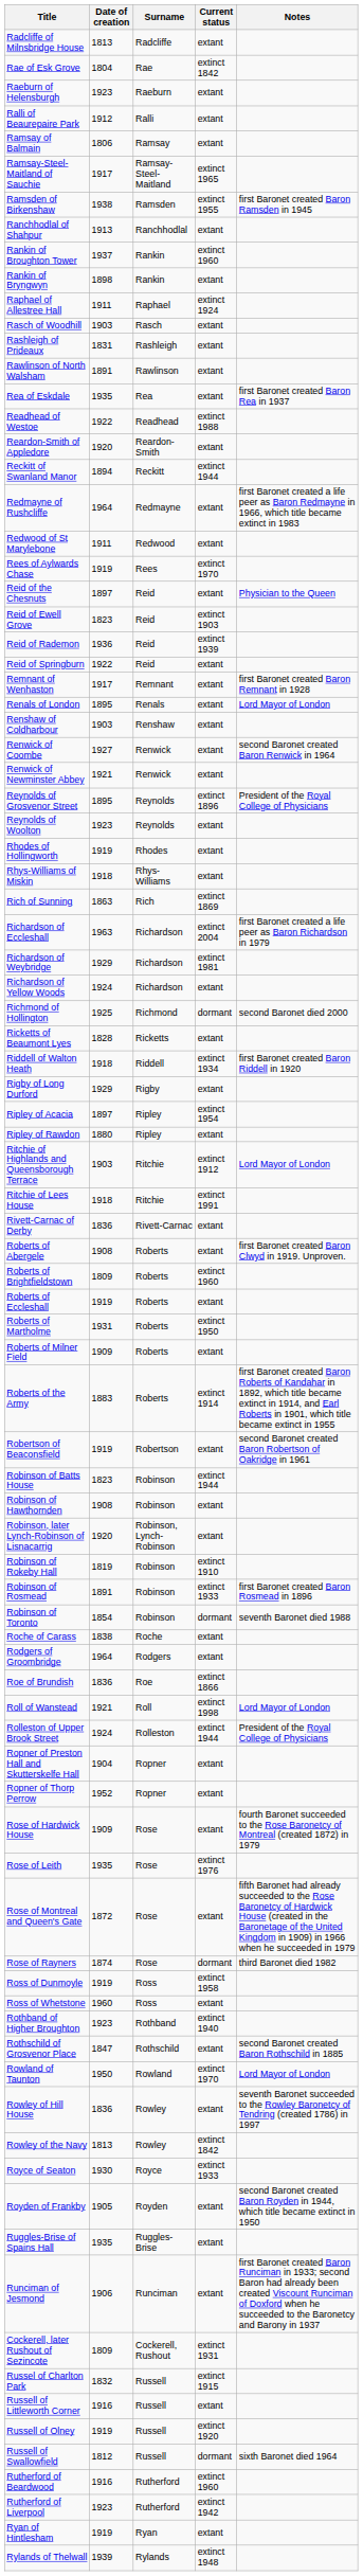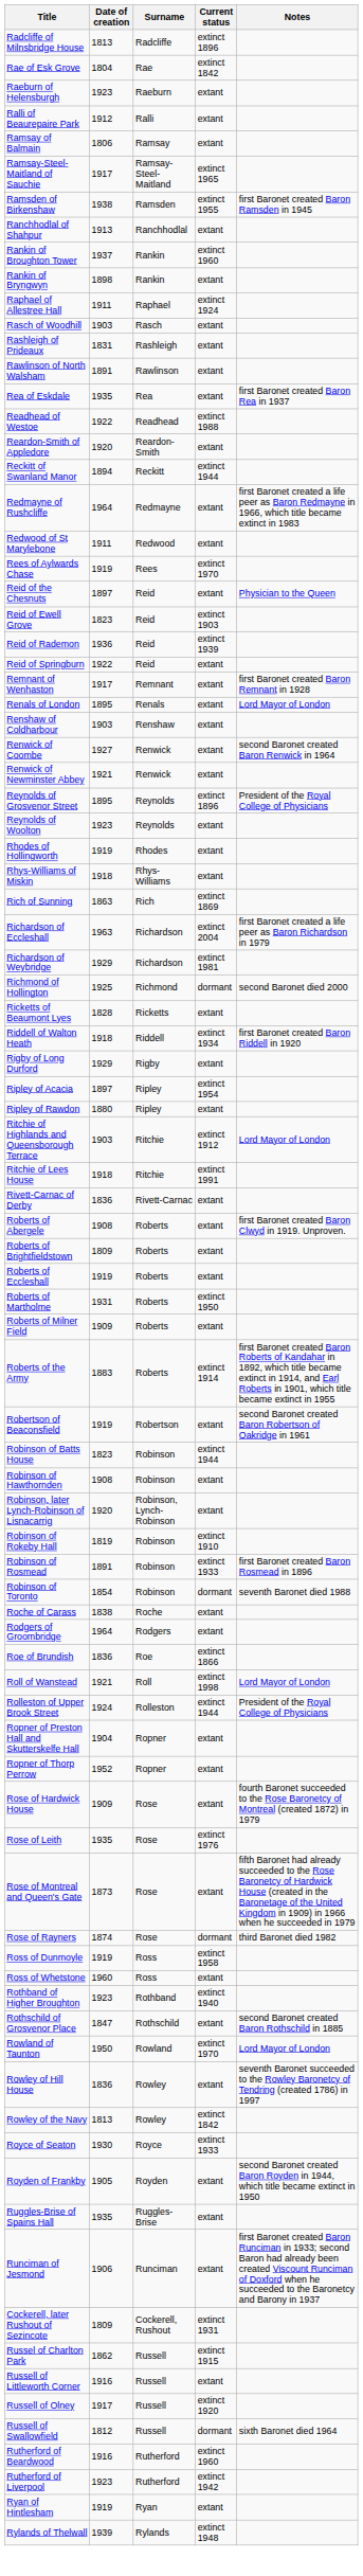 <table class="wikitable">
 <tr>
 <th>Title</th>
 <th>Date of creation</th>
 <th>Surname</th>
 <th>Current status</th>
 <th>Notes</th>
 </tr>
 <tr>
 <td><a href='#'>Radcliffe of Milnsbridge House</a></td>
 <td>1813</td>
 <td>Radcliffe</td>
-<td>extant</td>
+<td>extinct 1896</td>
 <td></td>
 </tr>
 <tr>
 <td><a href='#'>Rae of Esk Grove</a></td>
 <td>1804</td>
 <td>Rae</td>
 <td>extinct 1842</td>
 <td></td>
 </tr>
 <tr>
 <td><a href='#'>Raeburn of Helensburgh</a></td>
 <td>1923</td>
 <td>Raeburn</td>
 <td>extant</td>
 <td></td>
 </tr>
 <tr>
 <td><a href='#'>Ralli of Beaurepaire Park</a></td>
 <td>1912</td>
 <td>Ralli</td>
 <td>extant</td>
 <td></td>
 </tr>
 <tr>
 <td><a href='#'>Ramsay of Balmain</a></td>
 <td>1806</td>
 <td>Ramsay</td>
 <td>extant</td>
 <td></td>
 </tr>
 <tr>
 <td><a href='#'>Ramsay-Steel-Maitland of Sauchie</a></td>
 <td>1917</td>
 <td>Ramsay-Steel-Maitland</td>
 <td>extinct 1965</td>
 <td></td>
 </tr>
 <tr>
 <td><a href='#'>Ramsden of Birkenshaw</a></td>
 <td>1938</td>
 <td>Ramsden</td>
 <td>extinct 1955</td>
 <td>first Baronet created <a href='#'>Baron Ramsden</a> in 1945</td>
 </tr>
 <tr>
 <td><a href='#'>Ranchhodlal of Shahpur</a></td>
 <td>1913</td>
 <td>Ranchhodlal</td>
 <td>extant</td>
 <td></td>
 </tr>
 <tr>
 <td><a href='#'>Rankin of Broughton Tower</a></td>
 <td>1937</td>
 <td>Rankin</td>
 <td>extinct 1960</td>
 <td></td>
 </tr>
 <tr>
 <td><a href='#'>Rankin of Bryngwyn</a></td>
 <td>1898</td>
 <td>Rankin</td>
 <td>extant</td>
 <td></td>
 </tr>
 <tr>
 <td><a href='#'>Raphael of Allestree Hall</a></td>
 <td>1911</td>
 <td>Raphael</td>
 <td>extinct 1924</td>
 <td></td>
 </tr>
 <tr>
 <td><a href='#'>Rasch of Woodhill</a></td>
 <td>1903</td>
 <td>Rasch</td>
 <td>extant</td>
 <td></td>
 </tr>
 <tr>
 <td><a href='#'>Rashleigh of Prideaux</a></td>
 <td>1831</td>
 <td>Rashleigh</td>
 <td>extant</td>
 <td></td>
 </tr>
 <tr>
 <td><a href='#'>Rawlinson of North Walsham</a></td>
 <td>1891</td>
 <td>Rawlinson</td>
 <td>extant</td>
 <td></td>
 </tr>
 <tr>
 <td><a href='#'>Rea of Eskdale</a></td>
 <td>1935</td>
 <td>Rea</td>
 <td>extant</td>
 <td>first Baronet created <a href='#'>Baron Rea</a> in 1937</td>
 </tr>
 <tr>
 <td><a href='#'>Readhead of Westoe</a></td>
 <td>1922</td>
 <td>Readhead</td>
 <td>extinct 1988</td>
 <td></td>
 </tr>
 <tr>
 <td><a href='#'>Reardon-Smith of Appledore</a></td>
 <td>1920</td>
 <td>Reardon-Smith</td>
 <td>extant</td>
 <td></td>
 </tr>
 <tr>
 <td><a href='#'>Reckitt of Swanland Manor</a></td>
 <td>1894</td>
 <td>Reckitt</td>
 <td>extinct 1944</td>
 <td></td>
 </tr>
 <tr>
 <td><a href='#'>Redmayne of Rushcliffe</a></td>
 <td>1964</td>
 <td>Redmayne</td>
 <td>extant</td>
 <td>first Baronet created a life peer as <a href='#'>Baron Redmayne</a> in 1966, which title became extinct in 1983</td>
 </tr>
 <tr>
 <td><a href='#'>Redwood of St Marylebone</a></td>
 <td>1911</td>
 <td>Redwood</td>
 <td>extant</td>
 <td></td>
 </tr>
 <tr>
 <td><a href='#'>Rees of Aylwards Chase</a></td>
 <td>1919</td>
 <td>Rees</td>
 <td>extinct 1970</td>
 <td></td>
 </tr>
 <tr>
 <td><a href='#'>Reid of the Chesnuts</a></td>
 <td>1897</td>
 <td>Reid</td>
 <td>extant</td>
 <td><a href='#'>Physician to the Queen</a></td>
 </tr>
 <tr>
 <td><a href='#'>Reid of Ewell Grove</a></td>
 <td>1823</td>
 <td>Reid</td>
 <td>extinct 1903</td>
 <td></td>
 </tr>
 <tr>
 <td><a href='#'>Reid of Rademon</a></td>
 <td>1936</td>
 <td>Reid</td>
 <td>extinct 1939</td>
 <td></td>
 </tr>
 <tr>
 <td><a href='#'>Reid of Springburn</a></td>
 <td>1922</td>
 <td>Reid</td>
 <td>extant</td>
 <td></td>
 </tr>
 <tr>
 <td><a href='#'>Remnant of Wenhaston</a></td>
 <td>1917</td>
 <td>Remnant</td>
 <td>extant</td>
 <td>first Baronet created <a href='#'>Baron Remnant</a> in 1928</td>
 </tr>
 <tr>
 <td><a href='#'>Renals of London</a></td>
 <td>1895</td>
 <td>Renals</td>
 <td>extant</td>
 <td><a href='#'>Lord Mayor of London</a></td>
 </tr>
 <tr>
 <td><a href='#'>Renshaw of Coldharbour</a></td>
 <td>1903</td>
 <td>Renshaw</td>
 <td>extant</td>
 <td></td>
 </tr>
 <tr>
 <td><a href='#'>Renwick of Coombe</a></td>
 <td>1927</td>
 <td>Renwick</td>
 <td>extant</td>
 <td>second Baronet created <a href='#'>Baron Renwick</a> in 1964</td>
 </tr>
 <tr>
 <td><a href='#'>Renwick of Newminster Abbey</a></td>
 <td>1921</td>
 <td>Renwick</td>
 <td>extant</td>
 <td></td>
 </tr>
 <tr>
 <td><a href='#'>Reynolds of Grosvenor Street</a></td>
 <td>1895</td>
 <td>Reynolds</td>
 <td>extinct 1896</td>
 <td>President of the <a href='#'>Royal College of Physicians</a></td>
 </tr>
 <tr>
 <td><a href='#'>Reynolds of Woolton</a></td>
 <td>1923</td>
 <td>Reynolds</td>
 <td>extant</td>
 <td></td>
 </tr>
 <tr>
 <td><a href='#'>Rhodes of Hollingworth</a></td>
 <td>1919</td>
 <td>Rhodes</td>
 <td>extant</td>
 <td></td>
 </tr>
 <tr>
 <td><a href='#'>Rhys-Williams of Miskin</a></td>
 <td>1918</td>
 <td>Rhys-Williams</td>
 <td>extant</td>
 <td></td>
 </tr>
 <tr>
 <td><a href='#'>Rich of Sunning</a></td>
 <td>1863</td>
 <td>Rich</td>
 <td>extinct 1869</td>
 <td></td>
 </tr>
 <tr>
 <td><a href='#'>Richardson of Eccleshall</a></td>
 <td>1963</td>
 <td>Richardson</td>
 <td>extinct 2004</td>
 <td>first Baronet created a life peer as <a href='#'>Baron Richardson</a> in 1979</td>
 </tr>
 <tr>
 <td><a href='#'>Richardson of Weybridge</a></td>
 <td>1929</td>
 <td>Richardson</td>
 <td>extinct 1981</td>
 <td></td>
 </tr>
 <tr>
-<td><a href='#'>Richardson of Yellow Woods</a></td>
-<td>1924</td>
-<td>Richardson</td>
-<td>extant</td>
-<td></td>
-</tr>
-<tr>
 <td><a href='#'>Richmond of Hollington</a></td>
 <td>1925</td>
 <td>Richmond</td>
 <td>dormant</td>
 <td>second Baronet died 2000</td>
 </tr>
 <tr>
 <td><a href='#'>Ricketts of Beaumont Lyes</a></td>
 <td>1828</td>
 <td>Ricketts</td>
 <td>extant</td>
 <td></td>
 </tr>
 <tr>
 <td><a href='#'>Riddell of Walton Heath</a></td>
 <td>1918</td>
 <td>Riddell</td>
 <td>extinct 1934</td>
 <td>first Baronet created <a href='#'>Baron Riddell</a> in 1920</td>
 </tr>
 <tr>
 <td><a href='#'>Rigby of Long Durford</a></td>
 <td>1929</td>
 <td>Rigby</td>
 <td>extant</td>
 <td></td>
 </tr>
 <tr>
 <td><a href='#'>Ripley of Acacia</a></td>
 <td>1897</td>
 <td>Ripley</td>
 <td>extinct 1954</td>
 <td></td>
 </tr>
 <tr>
 <td><a href='#'>Ripley of Rawdon</a></td>
 <td>1880</td>
 <td>Ripley</td>
 <td>extant</td>
 <td></td>
 </tr>
 <tr>
 <td><a href='#'>Ritchie of Highlands and Queensborough Terrace</a></td>
 <td>1903</td>
 <td>Ritchie</td>
 <td>extinct 1912</td>
 <td><a href='#'>Lord Mayor of London</a></td>
 </tr>
 <tr>
 <td><a href='#'>Ritchie of Lees House</a></td>
 <td>1918</td>
 <td>Ritchie</td>
 <td>extinct 1991</td>
 <td></td>
 </tr>
 <tr>
 <td><a href='#'>Rivett-Carnac of Derby</a></td>
 <td>1836</td>
 <td>Rivett-Carnac</td>
 <td>extant</td>
 <td></td>
 </tr>
 <tr>
 <td><a href='#'>Roberts of Abergele</a></td>
 <td>1908</td>
 <td>Roberts</td>
 <td>extant</td>
 <td>first Baronet created <a href='#'>Baron Clwyd</a> in 1919. Unproven.</td>
 </tr>
 <tr>
 <td><a href='#'>Roberts of Brightfieldstown</a></td>
 <td>1809</td>
 <td>Roberts</td>
-<td>extinct 1960</td>
+<td>extant</td>
 <td></td>
 </tr>
 <tr>
 <td><a href='#'>Roberts of Eccleshall</a></td>
 <td>1919</td>
 <td>Roberts</td>
 <td>extant</td>
 <td></td>
 </tr>
 <tr>
 <td><a href='#'>Roberts of Martholme</a></td>
 <td>1931</td>
 <td>Roberts</td>
 <td>extinct 1950</td>
 <td></td>
 </tr>
 <tr>
 <td><a href='#'>Roberts of Milner Field</a></td>
 <td>1909</td>
 <td>Roberts</td>
 <td>extant</td>
 <td></td>
 </tr>
 <tr>
 <td><a href='#'>Roberts of the Army</a></td>
 <td>1883</td>
 <td>Roberts</td>
 <td>extinct 1914</td>
 <td>first Baronet created <a href='#'>Baron Roberts of Kandahar</a> in 1892, which title became extinct in 1914, and <a href='#'>Earl Roberts</a> in 1901, which title became extinct in 1955</td>
 </tr>
 <tr>
 <td><a href='#'>Robertson of Beaconsfield</a></td>
 <td>1919</td>
 <td>Robertson</td>
 <td>extant</td>
 <td>second Baronet created <a href='#'>Baron Robertson of Oakridge</a> in 1961</td>
 </tr>
 <tr>
 <td><a href='#'>Robinson of Batts House</a></td>
 <td>1823</td>
 <td>Robinson</td>
 <td>extinct 1944</td>
 <td></td>
 </tr>
 <tr>
 <td><a href='#'>Robinson of Hawthornden</a></td>
 <td>1908</td>
 <td>Robinson</td>
 <td>extant</td>
 <td></td>
 </tr>
 <tr>
 <td><a href='#'>Robinson, later Lynch-Robinson of Lisnacarrig</a></td>
 <td>1920</td>
 <td>Robinson, Lynch-Robinson</td>
 <td>extant</td>
 <td></td>
 </tr>
 <tr>
 <td><a href='#'>Robinson of Rokeby Hall</a></td>
 <td>1819</td>
 <td>Robinson</td>
 <td>extinct 1910</td>
 <td></td>
 </tr>
 <tr>
 <td><a href='#'>Robinson of Rosmead</a></td>
 <td>1891</td>
 <td>Robinson</td>
 <td>extinct 1933</td>
 <td>first Baronet created <a href='#'>Baron Rosmead</a> in 1896</td>
 </tr>
 <tr>
 <td><a href='#'>Robinson of Toronto</a></td>
 <td>1854</td>
 <td>Robinson</td>
 <td>dormant</td>
 <td>seventh Baronet died 1988</td>
 </tr>
 <tr>
 <td><a href='#'>Roche of Carass</a></td>
 <td>1838</td>
 <td>Roche</td>
 <td>extant</td>
 <td></td>
 </tr>
 <tr>
 <td><a href='#'>Rodgers of Groombridge</a></td>
 <td>1964</td>
 <td>Rodgers</td>
 <td>extant</td>
 <td></td>
 </tr>
 <tr>
 <td><a href='#'>Roe of Brundish</a></td>
 <td>1836</td>
 <td>Roe</td>
 <td>extinct 1866</td>
 <td></td>
 </tr>
 <tr>
 <td><a href='#'>Roll of Wanstead</a></td>
 <td>1921</td>
 <td>Roll</td>
 <td>extinct 1998</td>
 <td><a href='#'>Lord Mayor of London</a></td>
 </tr>
 <tr>
 <td><a href='#'>Rolleston of Upper Brook Street</a></td>
 <td>1924</td>
 <td>Rolleston</td>
 <td>extinct 1944</td>
 <td>President of the <a href='#'>Royal College of Physicians</a></td>
 </tr>
 <tr>
 <td><a href='#'>Ropner of Preston Hall and Skutterskelfe Hall</a></td>
 <td>1904</td>
 <td>Ropner</td>
 <td>extant</td>
 <td></td>
 </tr>
 <tr>
 <td><a href='#'>Ropner of Thorp Perrow</a></td>
 <td>1952</td>
 <td>Ropner</td>
 <td>extant</td>
 <td></td>
 </tr>
 <tr>
 <td><a href='#'>Rose of Hardwick House</a></td>
 <td>1909</td>
 <td>Rose</td>
 <td>extant</td>
 <td>fourth Baronet succeeded to the <a href='#'>Rose Baronetcy of Montreal</a> (created 1872) in 1979</td>
 </tr>
 <tr>
 <td><a href='#'>Rose of Leith</a></td>
 <td>1935</td>
 <td>Rose</td>
 <td>extinct 1976</td>
 <td></td>
 </tr>
 <tr>
 <td><a href='#'>Rose of Montreal and Queen's Gate</a></td>
-<td>1872</td>
+<td>1873</td>
 <td>Rose</td>
 <td>extant</td>
 <td>fifth Baronet had already succeeded to the <a href='#'>Rose Baronetcy of Hardwick House</a> (created in the <a href='#'>Baronetage of the United Kingdom</a> in 1909) in 1966 when he succeeded in 1979</td>
 </tr>
 <tr>
 <td><a href='#'>Rose of Rayners</a></td>
 <td>1874</td>
 <td>Rose</td>
 <td>dormant</td>
 <td>third Baronet died 1982</td>
 </tr>
 <tr>
 <td><a href='#'>Ross of Dunmoyle</a></td>
 <td>1919</td>
 <td>Ross</td>
 <td>extinct 1958</td>
 <td></td>
 </tr>
 <tr>
 <td><a href='#'>Ross of Whetstone</a></td>
 <td>1960</td>
 <td>Ross</td>
 <td>extant</td>
 <td></td>
 </tr>
 <tr>
 <td><a href='#'>Rothband of Higher Broughton</a></td>
 <td>1923</td>
 <td>Rothband</td>
 <td>extinct 1940</td>
 <td></td>
 </tr>
 <tr>
 <td><a href='#'>Rothschild of Grosvenor Place</a></td>
 <td>1847</td>
 <td>Rothschild</td>
 <td>extant</td>
 <td>second Baronet created <a href='#'>Baron Rothschild</a> in 1885</td>
 </tr>
 <tr>
 <td><a href='#'>Rowland of Taunton</a></td>
 <td>1950</td>
 <td>Rowland</td>
 <td>extinct 1970</td>
 <td><a href='#'>Lord Mayor of London</a></td>
 </tr>
 <tr>
 <td><a href='#'>Rowley of Hill House</a></td>
 <td>1836</td>
 <td>Rowley</td>
 <td>extant</td>
 <td>seventh Baronet succeeded to the <a href='#'>Rowley Baronetcy of Tendring</a> (created 1786) in 1997</td>
 </tr>
 <tr>
 <td><a href='#'>Rowley of the Navy</a></td>
 <td>1813</td>
 <td>Rowley</td>
 <td>extinct 1842</td>
 <td></td>
 </tr>
 <tr>
 <td><a href='#'>Royce of Seaton</a></td>
 <td>1930</td>
 <td>Royce</td>
 <td>extinct 1933</td>
 <td></td>
 </tr>
 <tr>
 <td><a href='#'>Royden of Frankby</a></td>
 <td>1905</td>
 <td>Royden</td>
 <td>extant</td>
 <td>second Baronet created <a href='#'>Baron Royden</a> in 1944, which title became extinct in 1950</td>
 </tr>
 <tr>
 <td><a href='#'>Ruggles-Brise of Spains Hall</a></td>
 <td>1935</td>
 <td>Ruggles-Brise</td>
 <td>extant</td>
 <td></td>
 </tr>
 <tr>
 <td><a href='#'>Runciman of Jesmond</a></td>
 <td>1906</td>
 <td>Runciman</td>
 <td>extant</td>
 <td>first Baronet created <a href='#'>Baron Runciman</a> in 1933; second Baron had already been created <a href='#'>Viscount Runciman of Doxford</a> when he succeeded to the Baronetcy and Barony in 1937</td>
 </tr>
 <tr>
 <td><a href='#'>Cockerell, later Rushout of Sezincote</a></td>
 <td>1809</td>
 <td>Cockerell, Rushout</td>
 <td>extinct 1931</td>
 <td></td>
 </tr>
 <tr>
 <td><a href='#'>Russel of Charlton Park</a></td>
-<td>1832</td>
+<td>1862</td>
 <td>Russell</td>
 <td>extinct 1915</td>
 <td></td>
 </tr>
 <tr>
 <td><a href='#'>Russell of Littleworth Corner</a></td>
 <td>1916</td>
 <td>Russell</td>
 <td>extant</td>
 <td></td>
 </tr>
 <tr>
 <td><a href='#'>Russell of Olney</a></td>
-<td>1919</td>
+<td>1917</td>
 <td>Russell</td>
 <td>extinct 1920</td>
 <td></td>
 </tr>
 <tr>
 <td><a href='#'>Russell of Swallowfield</a></td>
 <td>1812</td>
 <td>Russell</td>
 <td>dormant</td>
 <td>sixth Baronet died 1964</td>
 </tr>
 <tr>
 <td><a href='#'>Rutherford of Beardwood</a></td>
 <td>1916</td>
 <td>Rutherford</td>
 <td>extinct 1960</td>
 <td></td>
 </tr>
 <tr>
 <td><a href='#'>Rutherford of Liverpool</a></td>
 <td>1923</td>
 <td>Rutherford</td>
 <td>extinct 1942</td>
 <td></td>
 </tr>
 <tr>
 <td><a href='#'>Ryan of Hintlesham</a></td>
 <td>1919</td>
 <td>Ryan</td>
 <td>extant</td>
 <td></td>
 </tr>
 <tr>
 <td><a href='#'>Rylands of Thelwall</a></td>
 <td>1939</td>
 <td>Rylands</td>
 <td>extinct 1948</td>
 <td></td>
 </tr>
 </table>
